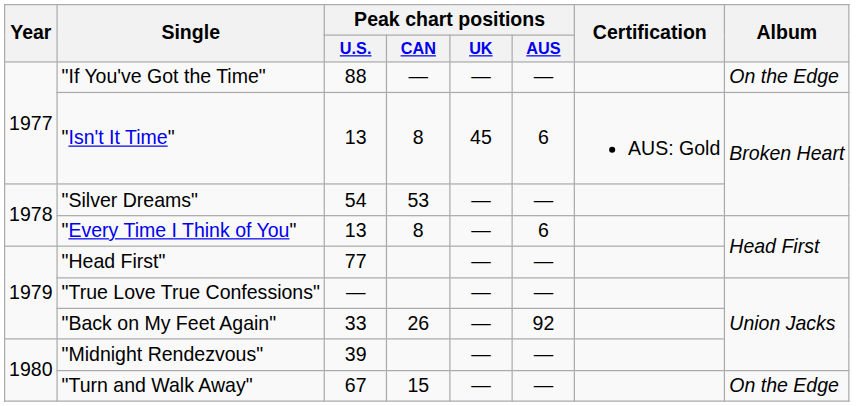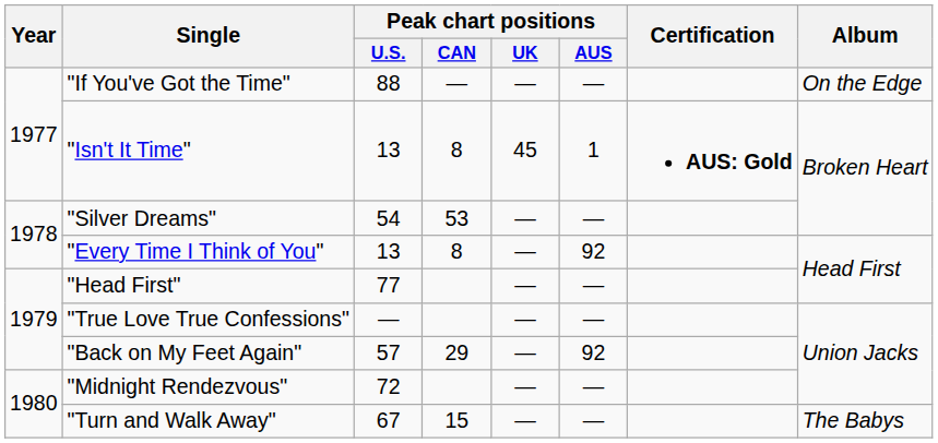 <table class="wikitable" style="text-align:center;">
 <tr>
 <th rowspan="2">Year</th>
 <th rowspan="2">Single</th>
 <th colspan="4">Peak chart positions</th>
 <th rowspan="2">Certification</th>
 <th rowspan="2">Album</th>
 </tr>
 <tr style="font-size:smaller;">
 <th width="45"><a href='#'>U.S.</a></th>
 <th width="45"><a href='#'>CAN</a></th>
 <th width="45"><a href='#'>UK</a></th>
 <th width="45"><a href='#'>AUS</a></th>
 </tr>
 <tr>
 <td rowspan="2">1977</td>
 <td align="left">"If You've Got the Time"</td>
 <td>88</td>
 <td>—</td>
 <td>—</td>
 <td>—</td>
 <td></td>
 <td align="left"><em>On the Edge</em></td>
 </tr>
 <tr>
 <td align="left">"<a href='#'>Isn't It Time</a>"</td>
 <td>13</td>
 <td>8</td>
 <td>45</td>
-<td>6</td>
-<td><br><ul><li>AUS: Gold</li></ul></td>
+<td>1</td>
+<td><strong><br><ul><li>AUS: Gold</li></ul></strong></td>
 <td align="left" rowspan="2"><em>Broken Heart</em></td>
 </tr>
 <tr>
 <td rowspan="2">1978</td>
 <td align="left">"Silver Dreams"</td>
 <td>54</td>
 <td>53</td>
 <td>—</td>
 <td>—</td>
 <td></td>
 </tr>
 <tr>
 <td align="left">"<a href='#'>Every Time I Think of You</a>"</td>
 <td>13</td>
 <td>8</td>
 <td>—</td>
-<td>6</td>
+<td>92</td>
 <td></td>
 <td align="left" rowspan="2"><em>Head First</em></td>
 </tr>
 <tr>
 <td rowspan="3">1979</td>
 <td align="left">"Head First"</td>
 <td>77</td>
 <td></td>
 <td>—</td>
 <td>—</td>
 <td></td>
 </tr>
 <tr>
 <td align="left">"True Love True Confessions"</td>
 <td>—</td>
 <td></td>
 <td>—</td>
 <td>—</td>
 <td></td>
 <td align="left" rowspan="3"><em>Union Jacks</em></td>
 </tr>
 <tr>
 <td align="left">"Back on My Feet Again"</td>
-<td>33</td>
-<td>26</td>
+<td>57</td>
+<td>29</td>
 <td>—</td>
 <td>92</td>
 <td></td>
 </tr>
 <tr>
 <td rowspan="2">1980</td>
 <td align="left">"Midnight Rendezvous"</td>
-<td>39</td>
+<td>72</td>
 <td></td>
 <td>—</td>
 <td>—</td>
 <td></td>
 </tr>
 <tr>
 <td align="left">"Turn and Walk Away"</td>
 <td>67</td>
 <td>15</td>
 <td>—</td>
 <td>—</td>
 <td></td>
-<td align="left"><em>On the Edge</em></td>
+<td align="left"><em>The Babys</em></td>
 </tr>
 </table>
